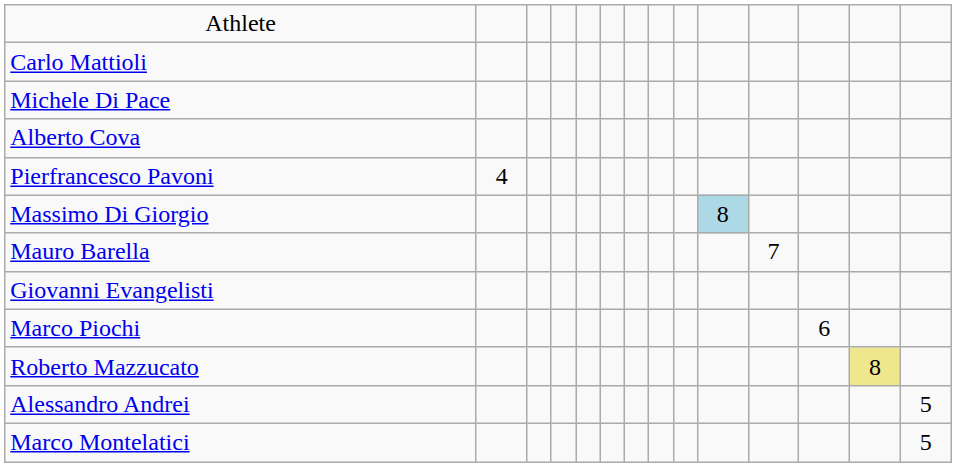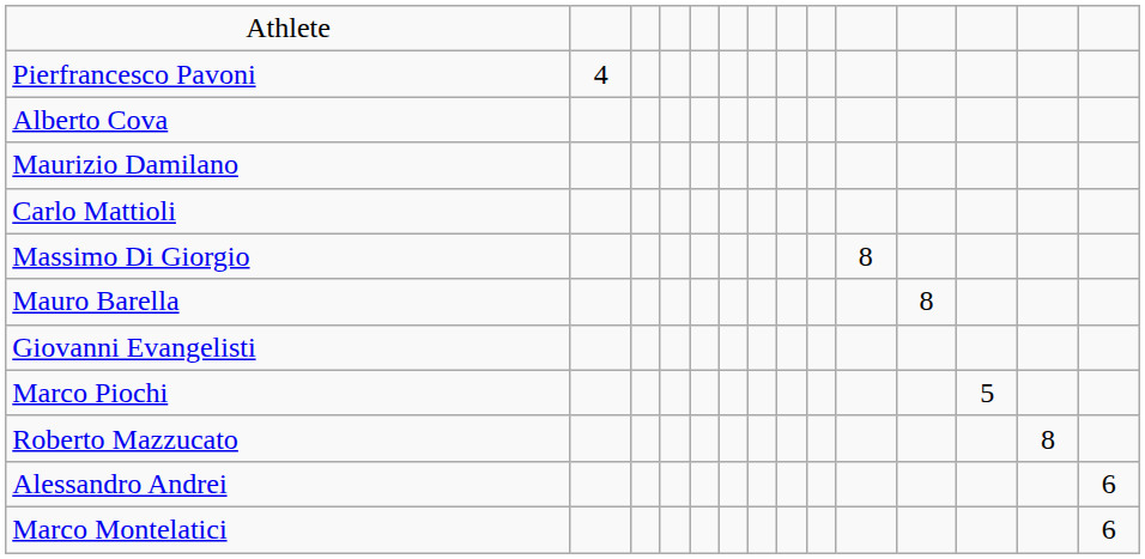 <table class="wikitable" style="text-align: center; font-size:100%" width=50%">
 <tr>
 <td>Athlete</td>
+<td></td>
+<td></td>
+<td></td>
+<td></td>
+<td></td>
+<td></td>
+<td></td>
+<td></td>
+<td></td>
+<td></td>
+<td></td>
+<td></td>
+<td></td>
+</tr>
+<tr>
+<td align=left><a href='#'>Pierfrancesco Pavoni</a></td>
+<td>4</td>
+<td></td>
+<td></td>
+<td></td>
+<td></td>
+<td></td>
+<td></td>
+<td></td>
+<td></td>
+<td></td>
+<td></td>
+<td></td>
+<td></td>
+</tr>
+<tr>
+<td align=left><a href='#'>Alberto Cova</a></td>
+<td></td>
+<td></td>
+<td></td>
+<td></td>
+<td></td>
+<td></td>
+<td></td>
+<td></td>
+<td></td>
+<td></td>
+<td></td>
+<td></td>
+<td></td>
+</tr>
+<tr>
+<td align=left><a href='#'>Maurizio Damilano</a></td>
 <td></td>
 <td></td>
 <td></td>
 <td></td>
 <td></td>
 <td></td>
 <td></td>
 <td></td>
 <td></td>
 <td></td>
 <td></td>
 <td></td>
 <td></td>
 </tr>
 <tr>
 <td align=left><a href='#'>Carlo Mattioli</a></td>
 <td></td>
 <td></td>
 <td></td>
 <td></td>
 <td></td>
 <td></td>
 <td></td>
 <td></td>
 <td></td>
 <td></td>
 <td></td>
 <td></td>
 <td></td>
 </tr>
 <tr>
-<td align=left><a href='#'>Michele Di Pace</a></td>
-<td></td>
-<td></td>
-<td></td>
-<td></td>
-<td></td>
-<td></td>
-<td></td>
-<td></td>
-<td></td>
-<td></td>
-<td></td>
-<td></td>
-<td></td>
-</tr>
-<tr>
-<td align=left><a href='#'>Alberto Cova</a></td>
-<td></td>
-<td></td>
-<td></td>
-<td></td>
-<td></td>
-<td></td>
-<td></td>
-<td></td>
-<td></td>
-<td></td>
-<td></td>
-<td></td>
-<td></td>
-</tr>
-<tr>
-<td align=left><a href='#'>Pierfrancesco Pavoni</a></td>
-<td>4</td>
-<td></td>
-<td></td>
-<td></td>
-<td></td>
-<td></td>
-<td></td>
-<td></td>
-<td></td>
-<td></td>
-<td></td>
-<td></td>
-<td></td>
-</tr>
-<tr>
 <td align=left><a href='#'>Massimo Di Giorgio</a></td>
 <td></td>
 <td></td>
 <td></td>
 <td></td>
 <td></td>
 <td></td>
 <td></td>
 <td></td>
-<td style="background: lightblue;">8</td>
+<td>8</td>
 <td></td>
 <td></td>
 <td></td>
 <td></td>
 </tr>
 <tr>
 <td align=left><a href='#'>Mauro Barella</a></td>
 <td></td>
 <td></td>
 <td></td>
 <td></td>
 <td></td>
 <td></td>
 <td></td>
 <td></td>
 <td></td>
-<td>7</td>
+<td>8</td>
 <td></td>
 <td></td>
 <td></td>
 </tr>
 <tr>
 <td align=left><a href='#'>Giovanni Evangelisti</a></td>
 <td></td>
 <td></td>
 <td></td>
 <td></td>
 <td></td>
 <td></td>
 <td></td>
 <td></td>
 <td></td>
 <td></td>
 <td></td>
 <td></td>
 <td></td>
 </tr>
 <tr>
 <td align=left><a href='#'>Marco Piochi</a></td>
 <td></td>
 <td></td>
 <td></td>
 <td></td>
 <td></td>
 <td></td>
 <td></td>
 <td></td>
 <td></td>
 <td></td>
-<td>6</td>
+<td>5</td>
 <td></td>
 <td></td>
 </tr>
 <tr>
 <td align=left><a href='#'>Roberto Mazzucato</a></td>
 <td></td>
 <td></td>
 <td></td>
 <td></td>
 <td></td>
 <td></td>
 <td></td>
 <td></td>
 <td></td>
 <td></td>
 <td></td>
-<td style="background: khaki;">8</td>
+<td>8</td>
 <td></td>
 </tr>
 <tr>
 <td align=left><a href='#'>Alessandro Andrei</a></td>
 <td></td>
 <td></td>
 <td></td>
 <td></td>
 <td></td>
 <td></td>
 <td></td>
 <td></td>
 <td></td>
 <td></td>
 <td></td>
 <td></td>
-<td>5</td>
+<td>6</td>
 </tr>
 <tr>
 <td align=left><a href='#'>Marco Montelatici</a></td>
 <td></td>
 <td></td>
 <td></td>
 <td></td>
 <td></td>
 <td></td>
 <td></td>
 <td></td>
 <td></td>
 <td></td>
 <td></td>
 <td></td>
-<td>5</td>
+<td>6</td>
 </tr>
 </table>
